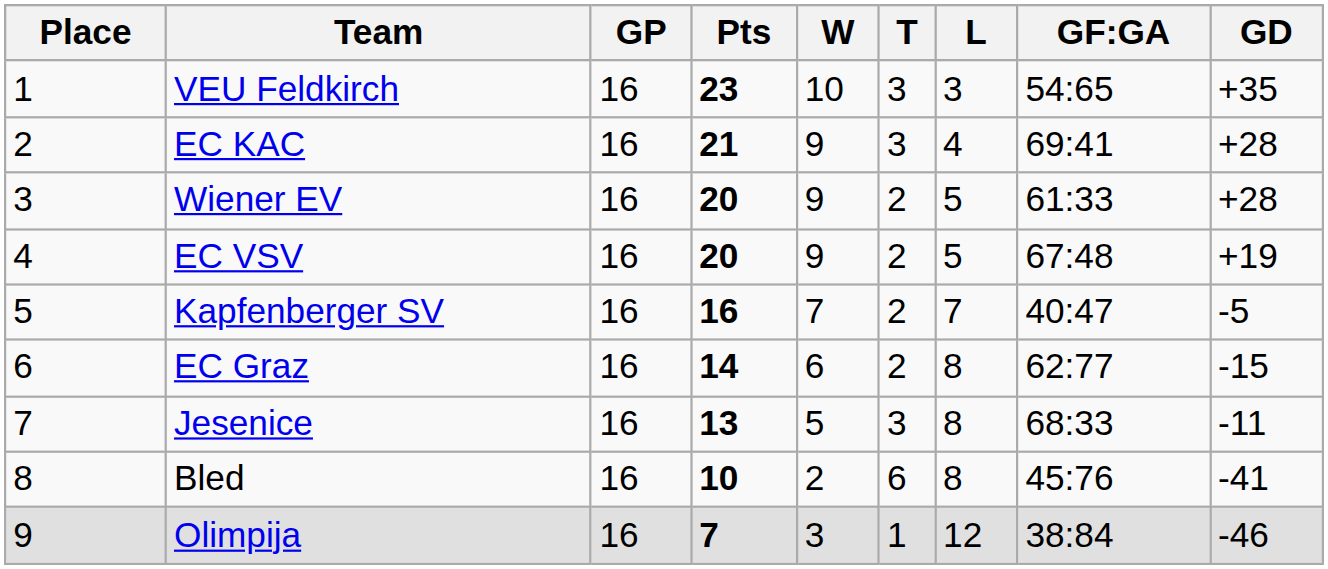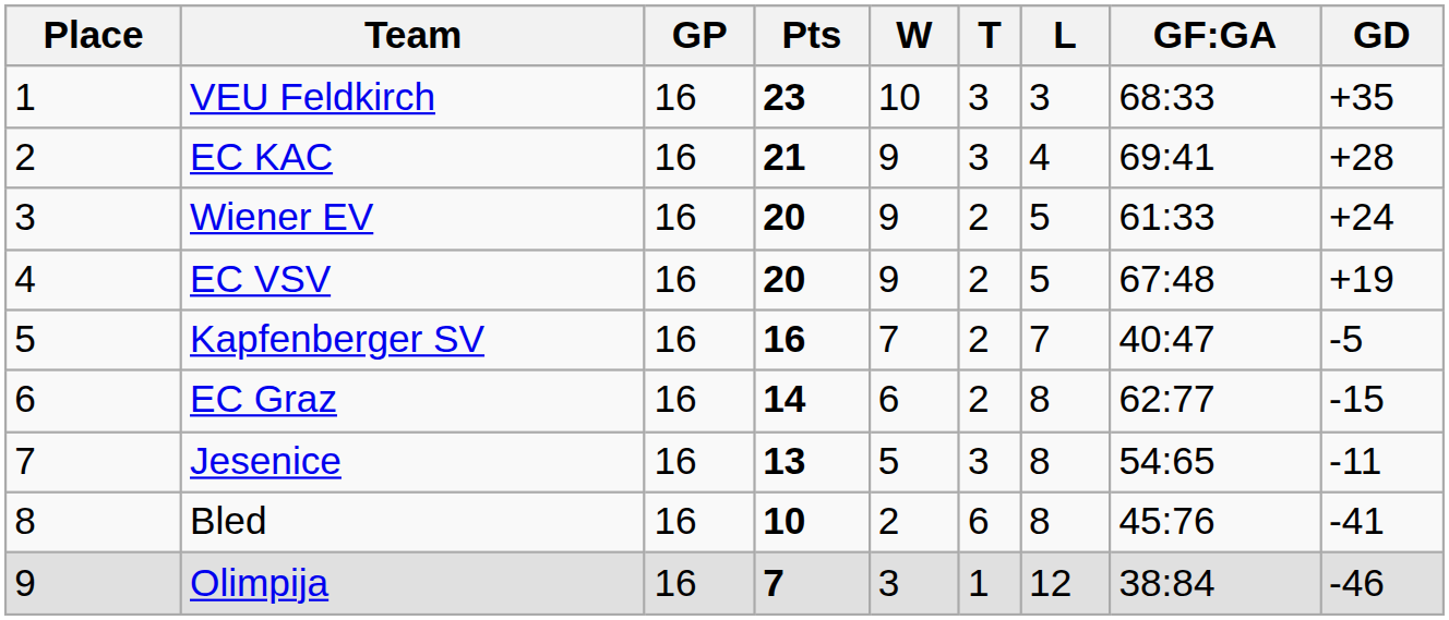 <table class="wikitable" width="600px">
 <tr style="background-color:#c0c0c0;">
 <th>Place</th>
 <th>Team</th>
 <th>GP</th>
 <th>Pts</th>
 <th>W</th>
 <th>T</th>
 <th>L</th>
 <th>GF:GA</th>
 <th>GD</th>
 </tr>
 <tr>
 <td>1</td>
 <td> <a href='#'>VEU Feldkirch</a></td>
 <td>16</td>
 <td><strong>23</strong></td>
 <td>10</td>
 <td>3</td>
 <td>3</td>
-<td>54:65</td>
+<td>68:33</td>
 <td>+35</td>
 </tr>
 <tr>
 <td>2</td>
 <td> <a href='#'>EC KAC</a></td>
 <td>16</td>
 <td><strong>21</strong></td>
 <td>9</td>
 <td>3</td>
 <td>4</td>
 <td>69:41</td>
 <td>+28</td>
 </tr>
 <tr>
 <td>3</td>
 <td> <a href='#'>Wiener EV</a></td>
 <td>16</td>
 <td><strong>20</strong></td>
 <td>9</td>
 <td>2</td>
 <td>5</td>
 <td>61:33</td>
-<td>+28</td>
+<td>+24</td>
 </tr>
 <tr>
 <td>4</td>
 <td> <a href='#'>EC VSV</a></td>
 <td>16</td>
 <td><strong>20</strong></td>
 <td>9</td>
 <td>2</td>
 <td>5</td>
 <td>67:48</td>
 <td>+19</td>
 </tr>
 <tr>
 <td>5</td>
 <td> <a href='#'>Kapfenberger SV</a></td>
 <td>16</td>
 <td><strong>16</strong></td>
 <td>7</td>
 <td>2</td>
 <td>7</td>
 <td>40:47</td>
 <td>-5</td>
 </tr>
 <tr>
 <td>6</td>
 <td> <a href='#'>EC Graz</a></td>
 <td>16</td>
 <td><strong>14</strong></td>
 <td>6</td>
 <td>2</td>
 <td>8</td>
 <td>62:77</td>
 <td>-15</td>
 </tr>
 <tr>
 <td>7</td>
 <td> <a href='#'>Jesenice</a></td>
 <td>16</td>
 <td><strong>13</strong></td>
 <td>5</td>
 <td>3</td>
 <td>8</td>
-<td>68:33</td>
+<td>54:65</td>
 <td>-11</td>
 </tr>
 <tr>
 <td>8</td>
 <td> Bled</td>
 <td>16</td>
 <td><strong>10</strong></td>
 <td>2</td>
 <td>6</td>
 <td>8</td>
 <td>45:76</td>
 <td>-41</td>
 </tr>
 <tr bgcolor="#e0e0e0">
 <td>9</td>
 <td> <a href='#'>Olimpija</a></td>
 <td>16</td>
 <td><strong>7</strong></td>
 <td>3</td>
 <td>1</td>
 <td>12</td>
 <td>38:84</td>
 <td>-46</td>
 </tr>
 </table>
